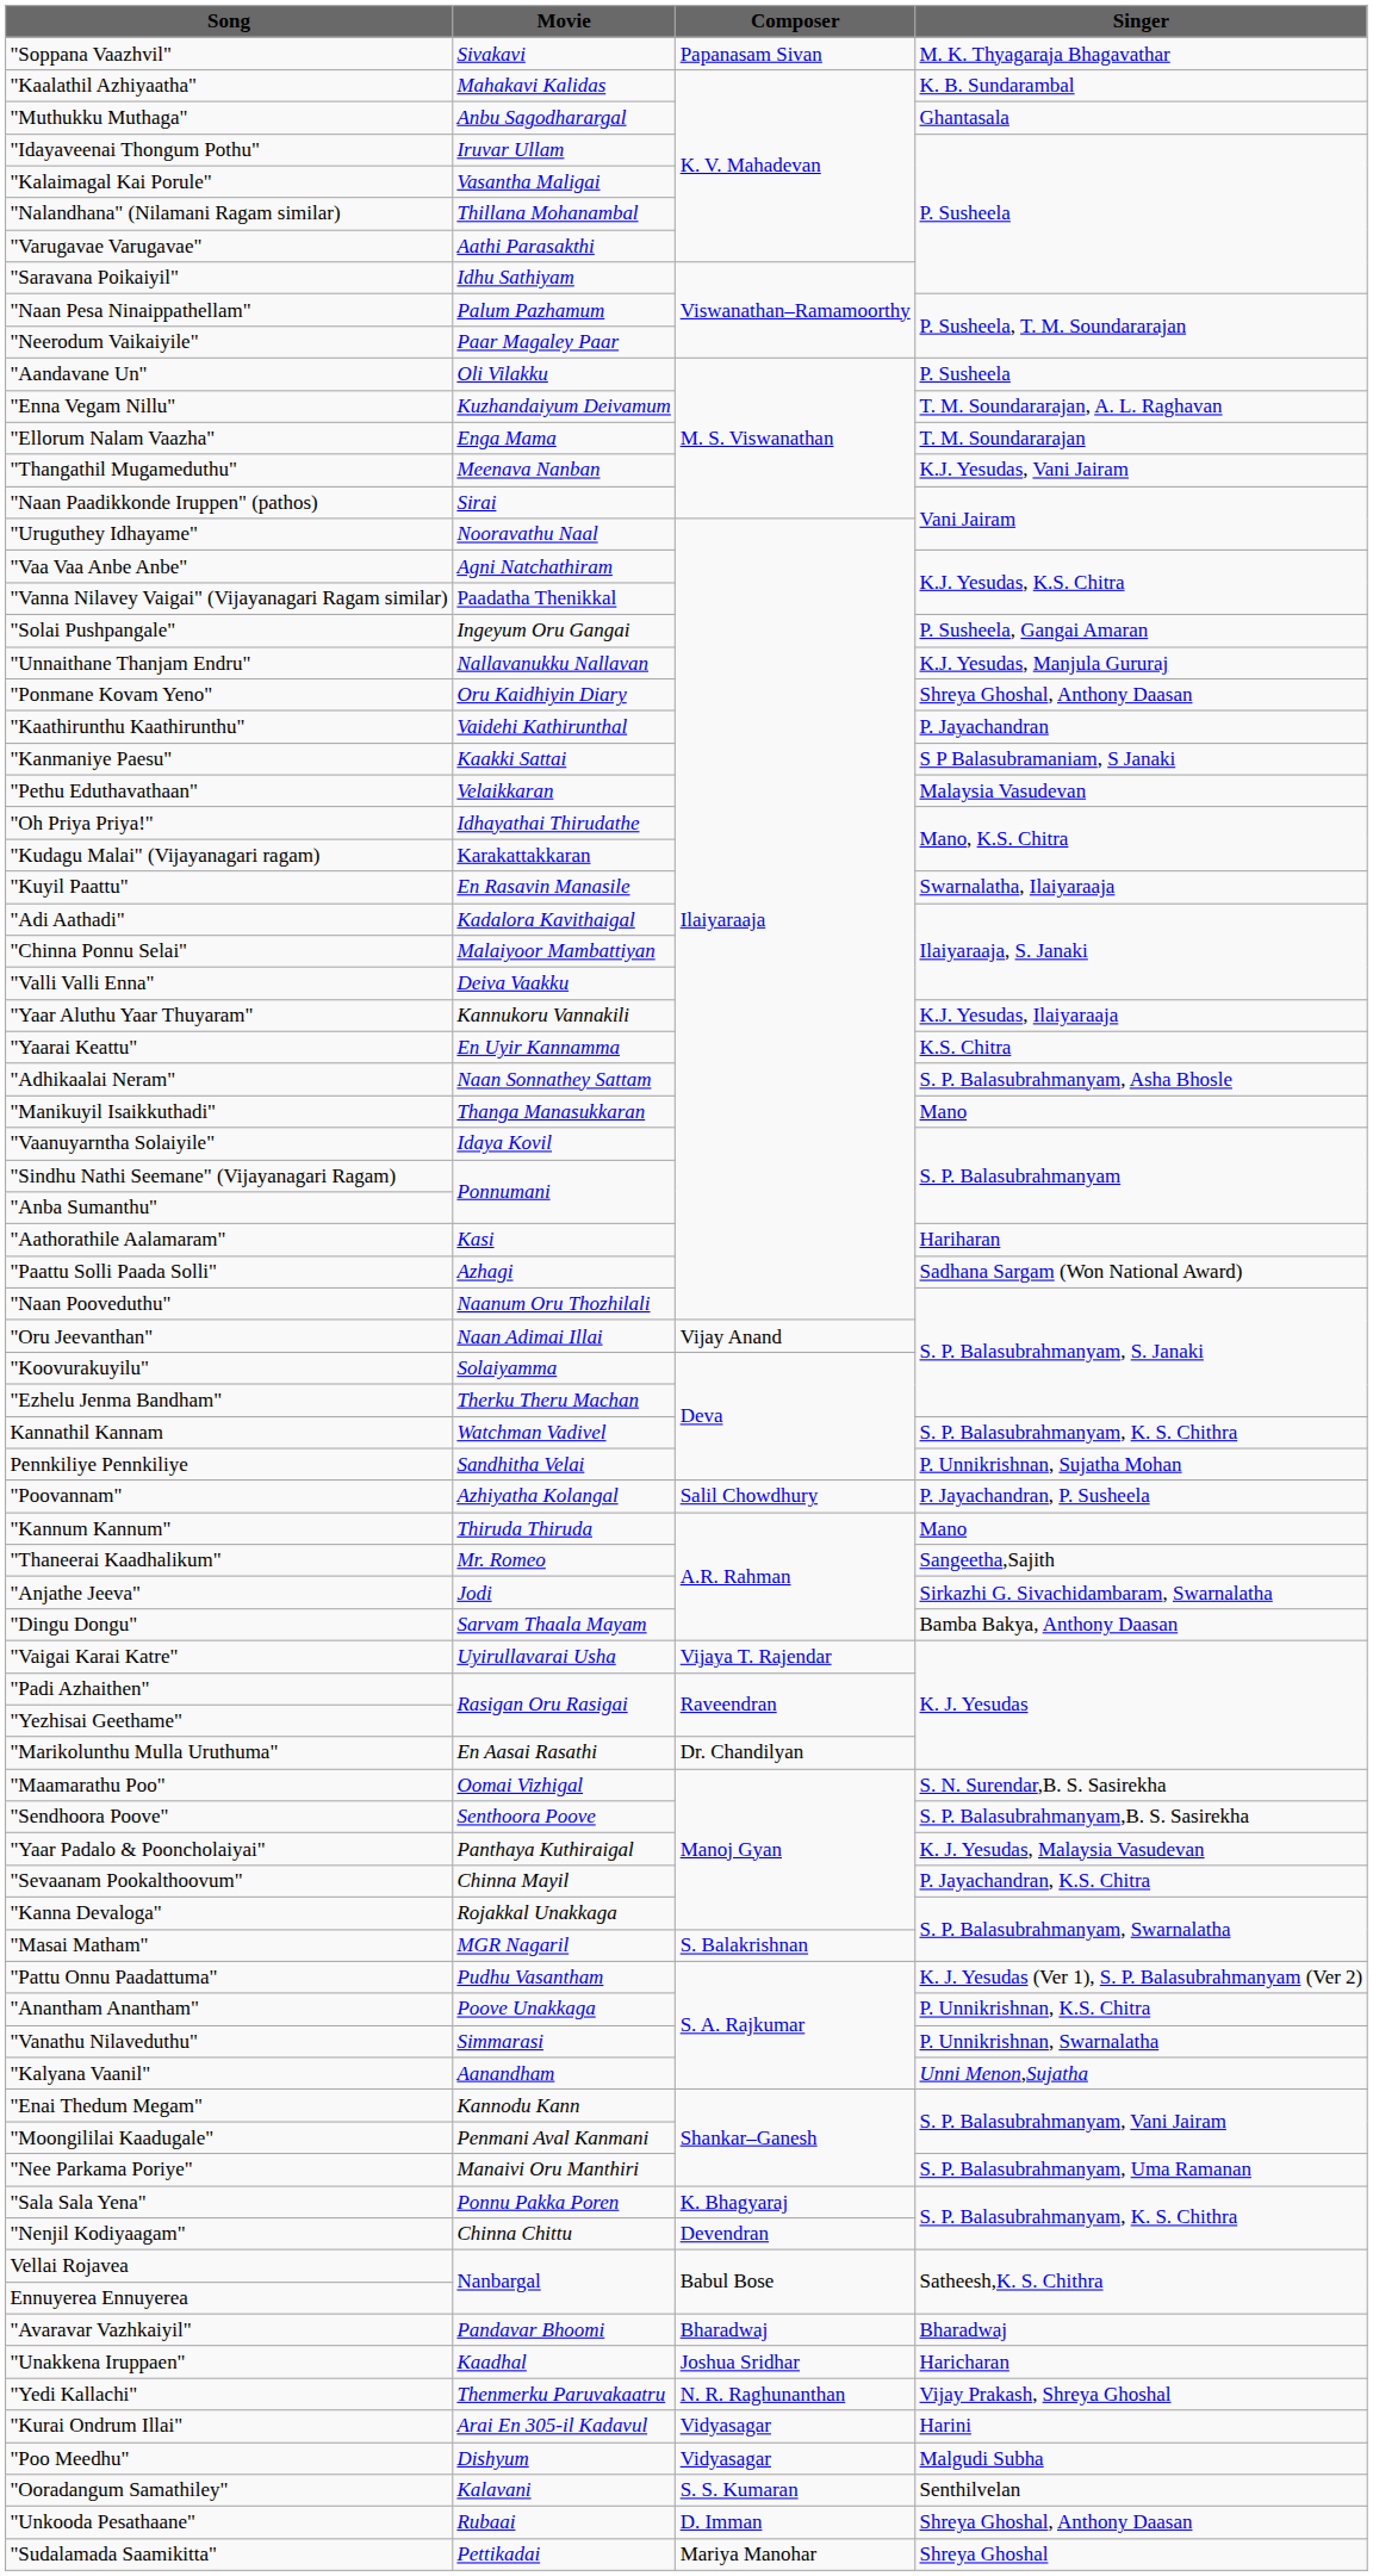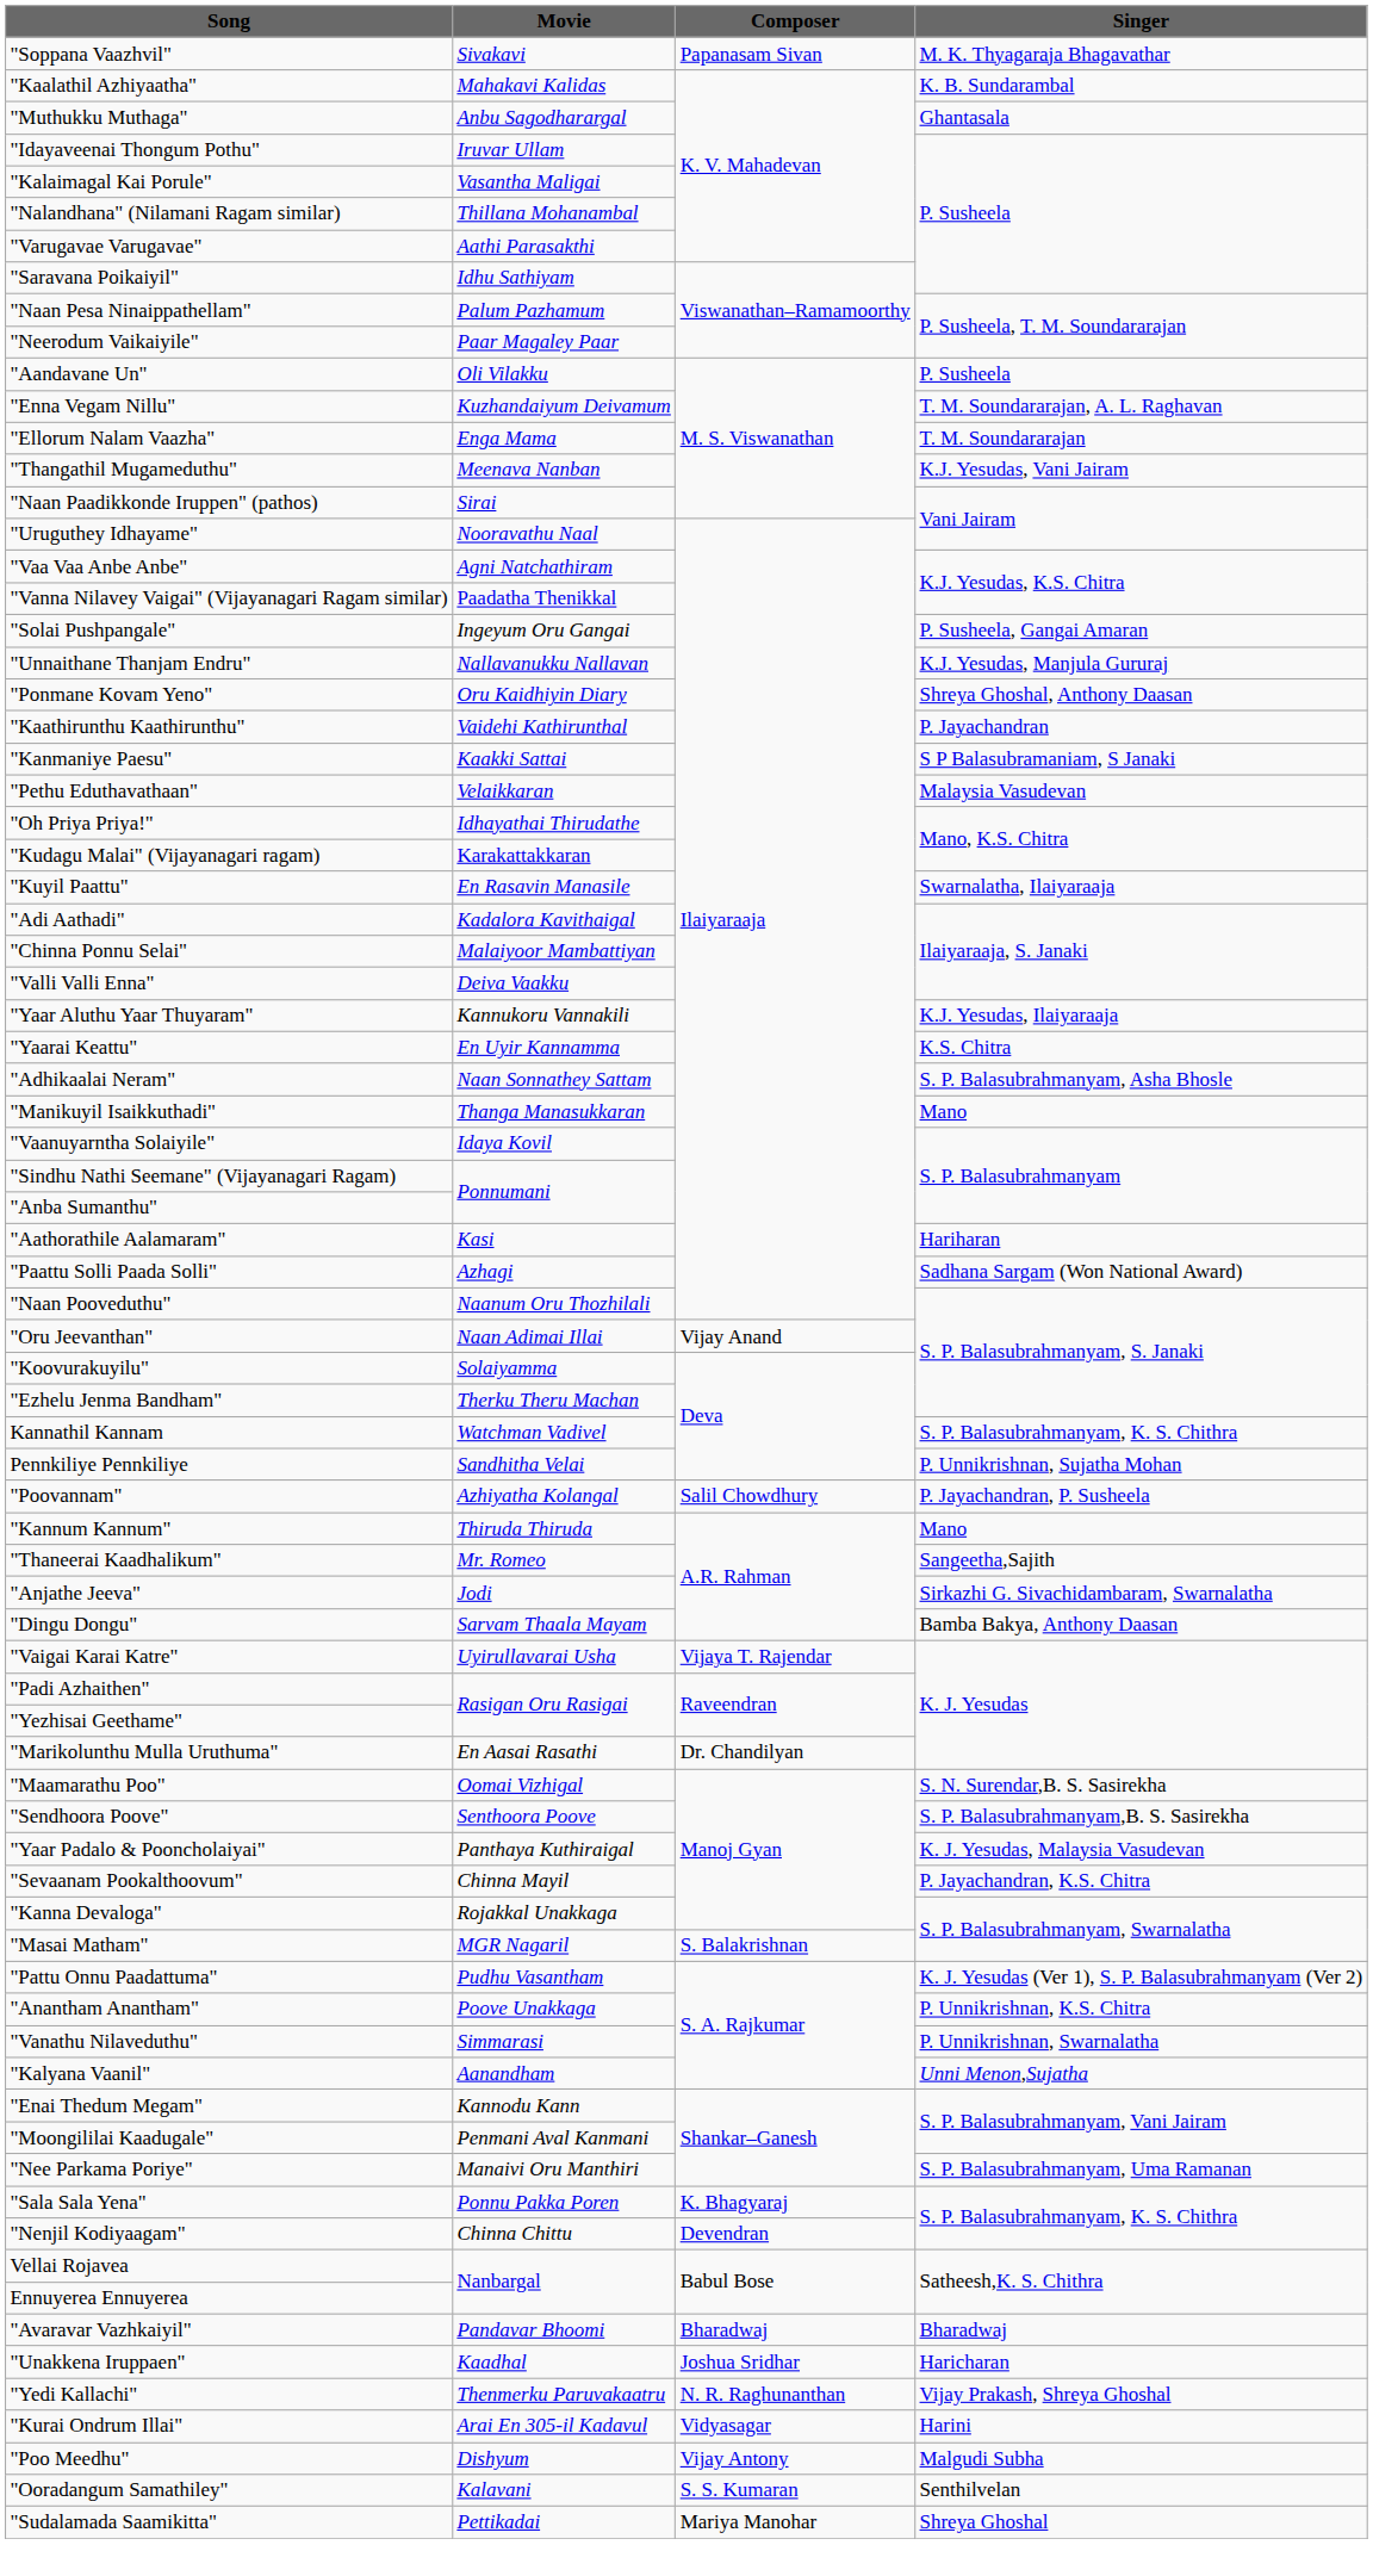 <table class="wikitable">
 <tr>
 <th style="background:#696969">Song</th>
 <th style="background:#696969">Movie</th>
 <th style="background:#696969">Composer</th>
 <th style="background:#696969">Singer</th>
 </tr>
 <tr>
 <td>"Soppana Vaazhvil"</td>
 <td><em><a href='#'>Sivakavi</a></em></td>
 <td><a href='#'>Papanasam Sivan</a></td>
 <td><a href='#'>M. K. Thyagaraja Bhagavathar</a></td>
 </tr>
 <tr>
 <td>"Kaalathil Azhiyaatha"</td>
 <td><em><a href='#'>Mahakavi Kalidas</a></em></td>
 <td rowspan="6"><a href='#'>K. V. Mahadevan</a></td>
 <td><a href='#'>K. B. Sundarambal</a></td>
 </tr>
 <tr>
 <td>"Muthukku Muthaga"</td>
 <td><em><a href='#'>Anbu Sagodharargal</a></em></td>
 <td><a href='#'>Ghantasala</a></td>
 </tr>
 <tr>
 <td>"Idayaveenai Thongum Pothu"</td>
 <td><em><a href='#'>Iruvar Ullam</a></em></td>
 <td rowspan="5"><a href='#'>P. Susheela</a></td>
 </tr>
 <tr>
 <td>"Kalaimagal Kai Porule"</td>
 <td><em><a href='#'>Vasantha Maligai</a></em></td>
 </tr>
 <tr>
 <td>"Nalandhana" (Nilamani Ragam similar)</td>
 <td><em><a href='#'>Thillana Mohanambal</a></em></td>
 </tr>
 <tr>
 <td>"Varugavae Varugavae"</td>
 <td><em><a href='#'>Aathi Parasakthi</a></em></td>
 </tr>
 <tr>
 <td>"Saravana Poikaiyil"</td>
 <td><em><a href='#'>Idhu Sathiyam</a></em></td>
 <td rowspan="3"><a href='#'>Viswanathan–Ramamoorthy</a></td>
 </tr>
 <tr>
 <td>"Naan Pesa Ninaippathellam"</td>
 <td><em><a href='#'>Palum Pazhamum</a></em></td>
 <td rowspan=2><a href='#'>P. Susheela</a>, <a href='#'>T. M. Soundararajan</a></td>
 </tr>
 <tr>
 <td>"Neerodum Vaikaiyile"</td>
 <td><em><a href='#'>Paar Magaley Paar</a></em></td>
 </tr>
 <tr>
 <td>"Aandavane Un"</td>
 <td><em><a href='#'>Oli Vilakku</a></em></td>
 <td rowspan="5"><a href='#'>M. S. Viswanathan</a></td>
 <td><a href='#'>P. Susheela</a></td>
 </tr>
 <tr>
 <td>"Enna Vegam Nillu"</td>
 <td><em><a href='#'>Kuzhandaiyum Deivamum</a></em></td>
 <td><a href='#'>T. M. Soundararajan</a>, <a href='#'>A. L. Raghavan</a></td>
 </tr>
 <tr>
 <td>"Ellorum Nalam Vaazha"</td>
 <td><em><a href='#'>Enga Mama</a></em></td>
 <td><a href='#'>T. M. Soundararajan</a></td>
 </tr>
 <tr>
 <td>"Thangathil Mugameduthu"</td>
 <td><em><a href='#'>Meenava Nanban</a></em></td>
 <td><a href='#'>K.J. Yesudas</a>, <a href='#'>Vani Jairam</a></td>
 </tr>
 <tr>
 <td>"Naan Paadikkonde Iruppen" (pathos)</td>
 <td><em><a href='#'>Sirai</a></em></td>
 <td rowspan="2"><a href='#'>Vani Jairam</a></td>
 </tr>
 <tr>
 <td>"Uruguthey Idhayame"</td>
 <td><em><a href='#'>Nooravathu Naal</a></em></td>
 <td rowspan="25"><a href='#'>Ilaiyaraaja</a></td>
 </tr>
 <tr>
 <td>"Vaa Vaa Anbe Anbe"</td>
 <td><em><a href='#'>Agni Natchathiram</a></em></td>
 <td rowspan="2"><a href='#'>K.J. Yesudas</a>, <a href='#'>K.S. Chitra</a></td>
 </tr>
 <tr>
 <td>"Vanna Nilavey Vaigai" (Vijayanagari Ragam similar)</td>
 <td><a href='#'>Paadatha Thenikkal</a></td>
 </tr>
 <tr>
 <td>"Solai Pushpangale"</td>
 <td><em>Ingeyum Oru Gangai</em></td>
 <td><a href='#'>P. Susheela</a>, <a href='#'>Gangai Amaran</a></td>
 </tr>
 <tr>
 <td>"Unnaithane Thanjam Endru"</td>
 <td><em><a href='#'>Nallavanukku Nallavan</a></em></td>
 <td><a href='#'>K.J. Yesudas</a>, <a href='#'>Manjula Gururaj</a></td>
 </tr>
 <tr>
 <td>"Ponmane Kovam Yeno"</td>
 <td><em><a href='#'>Oru Kaidhiyin Diary</a></em></td>
 <td><a href='#'>Shreya Ghoshal</a>, <a href='#'>Anthony Daasan</a></td>
 </tr>
 <tr>
 <td>"Kaathirunthu Kaathirunthu"</td>
 <td><em><a href='#'>Vaidehi Kathirunthal</a></em></td>
 <td><a href='#'>P. Jayachandran</a></td>
 </tr>
 <tr>
 <td>"Kanmaniye Paesu"</td>
 <td><em><a href='#'>Kaakki Sattai</a></em></td>
 <td><a href='#'>S P Balasubramaniam</a>, <a href='#'>S Janaki</a></td>
 </tr>
 <tr>
 <td>"Pethu Eduthavathaan"</td>
 <td><em><a href='#'>Velaikkaran</a></em></td>
 <td><a href='#'>Malaysia Vasudevan</a></td>
 </tr>
 <tr>
 <td>"Oh Priya Priya!"</td>
 <td><em><a href='#'>Idhayathai Thirudathe</a></em></td>
 <td rowspan="2"><a href='#'>Mano</a>, <a href='#'>K.S. Chitra</a></td>
 </tr>
 <tr>
 <td>"Kudagu Malai" (Vijayanagari ragam)</td>
 <td><a href='#'>Karakattakkaran</a></td>
 </tr>
 <tr>
 <td>"Kuyil Paattu"</td>
 <td><em><a href='#'>En Rasavin Manasile</a></em></td>
 <td><a href='#'>Swarnalatha</a>, <a href='#'>Ilaiyaraaja</a></td>
 </tr>
 <tr>
 <td>"Adi Aathadi"</td>
 <td><em><a href='#'>Kadalora Kavithaigal</a></em></td>
 <td rowspan="3"><a href='#'>Ilaiyaraaja</a>, <a href='#'>S. Janaki</a></td>
 </tr>
 <tr>
 <td>"Chinna Ponnu Selai"</td>
 <td><em><a href='#'>Malaiyoor Mambattiyan</a></em></td>
 </tr>
 <tr>
 <td>"Valli Valli Enna"</td>
 <td><em><a href='#'>Deiva Vaakku</a></em></td>
 </tr>
 <tr>
 <td>"Yaar Aluthu Yaar Thuyaram"</td>
 <td><em>Kannukoru Vannakili</em></td>
 <td><a href='#'>K.J. Yesudas</a>, <a href='#'>Ilaiyaraaja</a></td>
 </tr>
 <tr>
 <td>"Yaarai Keattu"</td>
 <td><em><a href='#'>En Uyir Kannamma</a></em></td>
 <td><a href='#'>K.S. Chitra</a></td>
 </tr>
 <tr>
 <td>"Adhikaalai Neram"</td>
 <td><em><a href='#'>Naan Sonnathey Sattam</a></em></td>
 <td><a href='#'>S. P. Balasubrahmanyam</a>, <a href='#'>Asha Bhosle</a></td>
 </tr>
 <tr>
 <td>"Manikuyil Isaikkuthadi"</td>
 <td><em><a href='#'>Thanga Manasukkaran</a></em></td>
 <td><a href='#'>Mano</a></td>
 </tr>
 <tr>
 <td>"Vaanuyarntha Solaiyile"</td>
 <td><em><a href='#'>Idaya Kovil</a></em></td>
 <td rowspan="3"><a href='#'>S. P. Balasubrahmanyam</a></td>
 </tr>
 <tr>
 <td>"Sindhu Nathi Seemane" (Vijayanagari Ragam)</td>
 <td rowspan="2"><em><a href='#'>Ponnumani</a></em></td>
 </tr>
 <tr>
 <td>"Anba Sumanthu"</td>
 </tr>
 <tr>
 <td>"Aathorathile Aalamaram"</td>
 <td><em><a href='#'>Kasi</a></em></td>
 <td><a href='#'>Hariharan</a></td>
 </tr>
 <tr>
 <td>"Paattu Solli Paada Solli"</td>
 <td><em><a href='#'>Azhagi</a></em></td>
 <td><a href='#'>Sadhana Sargam</a> (Won National Award)</td>
 </tr>
 <tr>
 <td>"Naan Pooveduthu"</td>
 <td><em><a href='#'>Naanum Oru Thozhilali</a></em></td>
 <td rowspan="4"><a href='#'>S. P. Balasubrahmanyam</a>, <a href='#'>S. Janaki</a></td>
 </tr>
 <tr>
 <td>"Oru Jeevanthan"</td>
 <td><em><a href='#'>Naan Adimai Illai</a></em></td>
 <td>Vijay Anand</td>
 </tr>
 <tr>
 <td>"Koovurakuyilu"</td>
 <td><em><a href='#'>Solaiyamma</a></em></td>
 <td rowspan="4"><a href='#'>Deva</a></td>
 </tr>
 <tr>
 <td>"Ezhelu Jenma Bandham"</td>
 <td><em><a href='#'>Therku Theru Machan</a></em></td>
 </tr>
 <tr>
 <td>Kannathil Kannam</td>
 <td><em><a href='#'>Watchman Vadivel</a></em></td>
 <td><a href='#'>S. P. Balasubrahmanyam</a>, <a href='#'>K. S. Chithra</a></td>
 </tr>
 <tr>
 <td>Pennkiliye Pennkiliye</td>
 <td><em><a href='#'>Sandhitha Velai</a></em></td>
 <td><a href='#'>P. Unnikrishnan</a>, <a href='#'>Sujatha Mohan</a></td>
 </tr>
 <tr>
 <td>"Poovannam"</td>
 <td><em><a href='#'>Azhiyatha Kolangal</a></em></td>
 <td><a href='#'>Salil Chowdhury</a></td>
 <td><a href='#'>P. Jayachandran</a>, <a href='#'>P. Susheela</a></td>
 </tr>
 <tr>
 <td>"Kannum Kannum"</td>
 <td><em><a href='#'>Thiruda Thiruda</a></em></td>
 <td rowspan="4"><a href='#'>A.R. Rahman</a></td>
 <td><a href='#'>Mano</a></td>
 </tr>
 <tr>
 <td>"Thaneerai Kaadhalikum"</td>
 <td><em><a href='#'>Mr. Romeo</a></em></td>
 <td><a href='#'>Sangeetha</a>,Sajith</td>
 </tr>
 <tr>
 <td>"Anjathe Jeeva"</td>
 <td><em><a href='#'>Jodi</a></em></td>
 <td><a href='#'>Sirkazhi G. Sivachidambaram</a>, <a href='#'>Swarnalatha</a></td>
 </tr>
 <tr>
 <td>"Dingu Dongu"</td>
 <td><em><a href='#'>Sarvam Thaala Mayam</a></em></td>
 <td>Bamba Bakya, <a href='#'>Anthony Daasan</a></td>
 </tr>
 <tr>
 <td>"Vaigai Karai Katre"</td>
 <td><em><a href='#'>Uyirullavarai Usha</a></em></td>
 <td><a href='#'>Vijaya T. Rajendar</a></td>
 <td rowspan="4"><a href='#'>K. J. Yesudas</a></td>
 </tr>
 <tr>
 <td>"Padi Azhaithen"</td>
 <td rowspan="2"><em><a href='#'>Rasigan Oru Rasigai</a></em></td>
 <td rowspan="2"><a href='#'>Raveendran</a></td>
 </tr>
 <tr>
 <td>"Yezhisai Geethame"</td>
 </tr>
 <tr>
 <td>"Marikolunthu Mulla Uruthuma"</td>
 <td><em>En Aasai Rasathi</em></td>
 <td>Dr. Chandilyan</td>
 </tr>
 <tr>
 <td>"Maamarathu Poo"</td>
 <td><em><a href='#'>Oomai Vizhigal</a></em></td>
 <td rowspan="5"><a href='#'>Manoj Gyan</a></td>
 <td><a href='#'>S. N. Surendar</a>,B. S. Sasirekha</td>
 </tr>
 <tr>
 <td>"Sendhoora Poove"</td>
 <td><em><a href='#'>Senthoora Poove</a></em></td>
 <td><a href='#'>S. P. Balasubrahmanyam</a>,B. S. Sasirekha</td>
 </tr>
 <tr>
 <td>"Yaar Padalo & Pooncholaiyai"</td>
 <td><em>Panthaya Kuthiraigal</em></td>
 <td><a href='#'>K. J. Yesudas</a>, <a href='#'>Malaysia Vasudevan</a></td>
 </tr>
 <tr>
 <td>"Sevaanam Pookalthoovum"</td>
 <td><em>Chinna Mayil</em></td>
 <td><a href='#'>P. Jayachandran</a>, <a href='#'>K.S. Chitra</a></td>
 </tr>
 <tr>
 <td>"Kanna Devaloga"</td>
 <td><em>Rojakkal Unakkaga</em></td>
 <td rowspan=2><a href='#'>S. P. Balasubrahmanyam</a>, <a href='#'>Swarnalatha</a></td>
 </tr>
 <tr>
 <td>"Masai Matham"</td>
 <td><em><a href='#'>MGR Nagaril</a></em></td>
 <td><a href='#'>S. Balakrishnan</a></td>
 </tr>
 <tr>
 <td>"Pattu Onnu Paadattuma"</td>
 <td><em><a href='#'>Pudhu Vasantham</a></em></td>
 <td rowspan="4"><a href='#'>S. A. Rajkumar</a></td>
 <td><a href='#'>K. J. Yesudas</a> (Ver 1), <a href='#'>S. P. Balasubrahmanyam</a> (Ver 2)</td>
 </tr>
 <tr>
 <td>"Anantham Anantham"</td>
 <td><em><a href='#'>Poove Unakkaga</a></em></td>
 <td><a href='#'>P. Unnikrishnan</a>, <a href='#'>K.S. Chitra</a></td>
 </tr>
 <tr>
 <td>"Vanathu Nilaveduthu"</td>
 <td><em><a href='#'>Simmarasi</a></em></td>
 <td><a href='#'>P. Unnikrishnan</a>, <a href='#'>Swarnalatha</a></td>
 </tr>
 <tr>
 <td>"Kalyana Vaanil"</td>
 <td><em><a href='#'>Aanandham</a></em></td>
 <td><em><a href='#'>Unni Menon</a></em>,<em><a href='#'>Sujatha</a></em></td>
 </tr>
 <tr>
 <td>"Enai Thedum Megam"</td>
 <td><em>Kannodu Kann</em></td>
 <td rowspan="3"><a href='#'>Shankar–Ganesh</a></td>
 <td rowspan="2"><a href='#'>S. P. Balasubrahmanyam</a>, <a href='#'>Vani Jairam</a></td>
 </tr>
 <tr>
 <td>"Moongililai Kaadugale"</td>
 <td><em>Penmani Aval Kanmani</em></td>
 </tr>
 <tr>
 <td>"Nee Parkama Poriye"</td>
 <td><em>Manaivi Oru Manthiri</em></td>
 <td><a href='#'>S. P. Balasubrahmanyam</a>, <a href='#'>Uma Ramanan</a></td>
 </tr>
 <tr>
 <td>"Sala Sala Yena"</td>
 <td><em><a href='#'>Ponnu Pakka Poren</a></em></td>
 <td><a href='#'>K. Bhagyaraj</a></td>
 <td rowspan="2"><a href='#'>S. P. Balasubrahmanyam</a>, <a href='#'>K. S. Chithra</a></td>
 </tr>
 <tr>
 <td>"Nenjil Kodiyaagam"</td>
 <td><em>Chinna Chittu</em></td>
 <td><a href='#'>Devendran</a></td>
 </tr>
 <tr>
 <td>Vellai Rojavea</td>
 <td rowspan=2><a href='#'>Nanbargal</a></td>
 <td rowspan=2>Babul Bose</td>
 <td rowspan=2>Satheesh,<a href='#'>K. S. Chithra</a></td>
 </tr>
 <tr>
 <td>Ennuyerea Ennuyerea</td>
 </tr>
 <tr>
 <td>"Avaravar Vazhkaiyil"</td>
 <td><em><a href='#'>Pandavar Bhoomi</a></em></td>
 <td><a href='#'>Bharadwaj</a></td>
 <td><a href='#'>Bharadwaj</a></td>
 </tr>
 <tr>
 <td>"Unakkena Iruppaen"</td>
 <td><em><a href='#'>Kaadhal</a></em></td>
 <td><a href='#'>Joshua Sridhar</a></td>
 <td><a href='#'>Haricharan</a></td>
 </tr>
 <tr>
 <td>"Yedi Kallachi"</td>
 <td><em><a href='#'>Thenmerku Paruvakaatru</a></em></td>
 <td><a href='#'>N. R. Raghunanthan</a></td>
 <td><a href='#'>Vijay Prakash</a>, <a href='#'>Shreya Ghoshal</a></td>
 </tr>
 <tr>
 <td>"Kurai Ondrum Illai"</td>
 <td><em><a href='#'>Arai En 305-il Kadavul</a></em></td>
 <td><a href='#'>Vidyasagar</a></td>
 <td><a href='#'>Harini</a></td>
 </tr>
 <tr>
 <td>"Poo Meedhu"</td>
 <td><em><a href='#'>Dishyum</a></em></td>
-<td><a href='#'>Vidyasagar</a></td>
+<td><a href='#'>Vijay Antony</a></td>
 <td><a href='#'>Malgudi Subha</a></td>
 </tr>
 <tr>
 <td>"Ooradangum Samathiley"</td>
 <td><em><a href='#'>Kalavani</a></em></td>
 <td><a href='#'>S. S. Kumaran</a></td>
 <td>Senthilvelan</td>
 </tr>
 <tr>
-<td>"Unkooda Pesathaane"</td>
-<td><em><a href='#'>Rubaai</a></em></td>
-<td><a href='#'>D. Imman</a></td>
-<td><a href='#'>Shreya Ghoshal</a>, <a href='#'>Anthony Daasan</a></td>
-</tr>
-<tr>
 <td>"Sudalamada Saamikitta"</td>
 <td><em><a href='#'>Pettikadai</a></em></td>
 <td>Mariya Manohar</td>
 <td><a href='#'>Shreya Ghoshal</a></td>
 </tr>
 </table>
